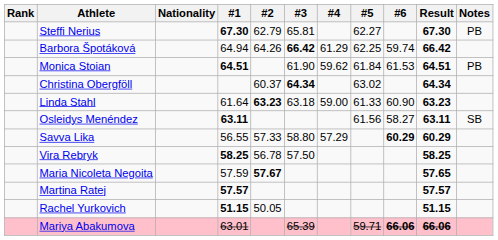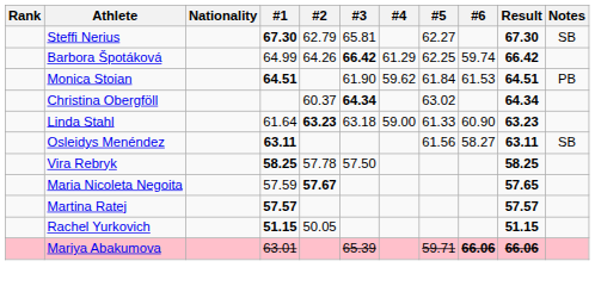 <table class="wikitable sortable" style="text-align:center">
 <tr>
 <th>Rank</th>
 <th>Athlete</th>
 <th>Nationality</th>
 <th>#1</th>
 <th>#2</th>
 <th>#3</th>
 <th>#4</th>
 <th>#5</th>
 <th>#6</th>
 <th>Result</th>
 <th>Notes</th>
 </tr>
 <tr>
 <td></td>
 <td align=left><a href='#'>Steffi Nerius</a></td>
 <td align=left></td>
 <td><strong>67.30</strong></td>
 <td>62.79</td>
 <td>65.81</td>
 <td></td>
 <td>62.27</td>
 <td></td>
 <td><strong>67.30</strong></td>
-<td>PB</td>
+<td>SB</td>
 </tr>
 <tr>
 <td></td>
 <td align=left><a href='#'>Barbora Špotáková</a></td>
 <td align=left></td>
-<td>64.94</td>
+<td>64.99</td>
 <td>64.26</td>
 <td><strong>66.42</strong></td>
 <td>61.29</td>
 <td>62.25</td>
 <td>59.74</td>
 <td><strong>66.42</strong></td>
 <td></td>
 </tr>
 <tr>
 <td></td>
 <td align=left><a href='#'>Monica Stoian</a></td>
 <td align=left></td>
 <td><strong>64.51</strong></td>
 <td></td>
 <td>61.90</td>
 <td>59.62</td>
 <td>61.84</td>
 <td>61.53</td>
 <td><strong>64.51</strong></td>
 <td>PB</td>
 </tr>
 <tr>
 <td></td>
 <td align=left><a href='#'>Christina Obergföll</a></td>
 <td align=left></td>
 <td></td>
 <td>60.37</td>
 <td><strong>64.34</strong></td>
 <td></td>
 <td>63.02</td>
 <td></td>
 <td><strong>64.34</strong></td>
 <td></td>
 </tr>
 <tr>
 <td></td>
 <td align=left><a href='#'>Linda Stahl</a></td>
 <td align=left></td>
 <td>61.64</td>
 <td><strong>63.23</strong></td>
 <td>63.18</td>
 <td>59.00</td>
 <td>61.33</td>
 <td>60.90</td>
 <td><strong>63.23</strong></td>
 <td></td>
 </tr>
 <tr>
 <td></td>
 <td align=left><a href='#'>Osleidys Menéndez</a></td>
 <td align=left></td>
 <td><strong>63.11</strong></td>
 <td></td>
 <td></td>
 <td></td>
 <td>61.56</td>
 <td>58.27</td>
 <td><strong>63.11</strong></td>
 <td>SB</td>
 </tr>
 <tr>
 <td></td>
-<td align=left><a href='#'>Savva Lika</a></td>
-<td align=left></td>
-<td>56.55</td>
-<td>57.33</td>
-<td>58.80</td>
-<td>57.29</td>
-<td></td>
-<td><strong>60.29</strong></td>
-<td><strong>60.29</strong></td>
-<td></td>
-</tr>
-<tr>
-<td></td>
 <td align=left><a href='#'>Vira Rebryk</a></td>
 <td align=left></td>
 <td><strong>58.25</strong></td>
-<td>56.78</td>
+<td>57.78</td>
 <td>57.50</td>
 <td></td>
 <td></td>
 <td></td>
 <td><strong>58.25</strong></td>
 <td></td>
 </tr>
 <tr>
 <td></td>
 <td align=left><a href='#'>Maria Nicoleta Negoita</a></td>
 <td align=left></td>
 <td>57.59</td>
 <td><strong>57.67</strong></td>
 <td></td>
 <td></td>
 <td></td>
 <td></td>
 <td><strong>57.65</strong></td>
 <td></td>
 </tr>
 <tr>
 <td></td>
 <td align=left><a href='#'>Martina Ratej</a></td>
 <td align=left></td>
 <td><strong>57.57</strong></td>
 <td></td>
 <td></td>
 <td></td>
 <td></td>
 <td></td>
 <td><strong>57.57</strong></td>
 <td></td>
 </tr>
 <tr>
 <td></td>
 <td align=left><a href='#'>Rachel Yurkovich</a></td>
 <td align=left></td>
 <td><strong>51.15</strong></td>
 <td>50.05</td>
 <td></td>
 <td></td>
 <td></td>
 <td></td>
 <td><strong>51.15</strong></td>
 <td></td>
 </tr>
 <tr bgcolor=pink>
 <td></td>
 <td align=left><a href='#'>Mariya Abakumova</a></td>
 <td align=left></td>
 <td><s>63.01</s></td>
 <td><s></s></td>
 <td><s>65.39</s></td>
 <td><s></s></td>
 <td><s>59.71</s></td>
 <td><s><strong>66.06</strong></s></td>
 <td><s><strong>66.06</strong></s></td>
 <td></td>
 </tr>
 </table>
